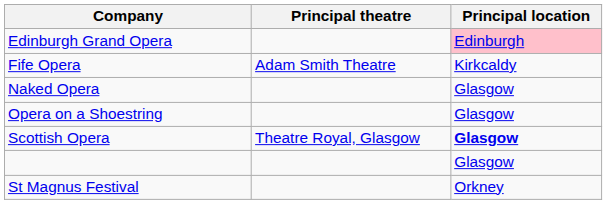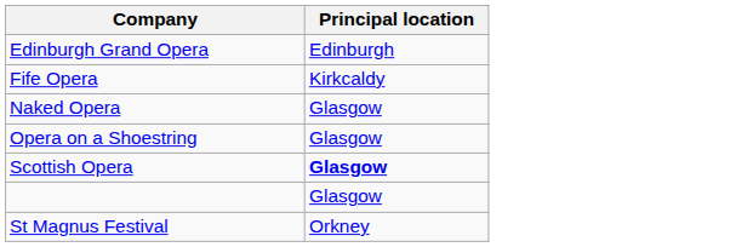 <table class="wikitable">
 <tr>
 <th width=250>Company</th>
-<th width=200>Principal theatre</th>
 <th width=150>Principal location</th>
 </tr>
 <tr>
 <td><a href='#'>Edinburgh Grand Opera</a></td>
-<td></td>
-<td style="background: pink;"><a href='#'>Edinburgh</a></td>
+<td><a href='#'>Edinburgh</a></td>
 </tr>
 <tr>
 <td><a href='#'>Fife Opera</a></td>
-<td><a href='#'>Adam Smith Theatre</a></td>
 <td><a href='#'>Kirkcaldy</a></td>
 </tr>
 <tr>
 <td><a href='#'>Naked Opera</a></td>
-<td> </td>
 <td><a href='#'>Glasgow</a></td>
 </tr>
 <tr>
 <td><a href='#'>Opera on a Shoestring</a></td>
-<td> </td>
 <td><a href='#'>Glasgow</a></td>
 </tr>
 <tr>
 <td><a href='#'>Scottish Opera</a></td>
-<td><a href='#'>Theatre Royal, Glasgow</a></td>
 <td><strong><a href='#'>Glasgow</a></strong></td>
 </tr>
 <tr>
-<td></td>
 <td></td>
 <td><a href='#'>Glasgow</a></td>
 </tr>
 <tr>
 <td><a href='#'>St Magnus Festival</a></td>
-<td></td>
 <td><a href='#'>Orkney</a></td>
 </tr>
 </table>
